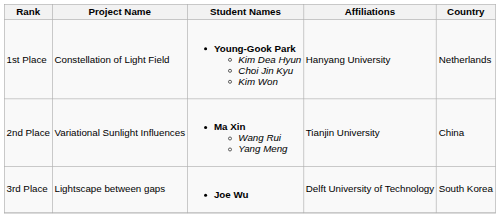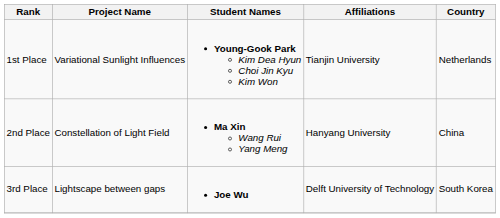 <table class="wikitable">
 <tr>
 <th>Rank</th>
 <th>Project Name</th>
 <th>Student Names</th>
 <th>Affiliations</th>
 <th>Country</th>
 </tr>
 <tr>
 <td>1st Place</td>
-<td>Constellation of Light Field</td>
+<td>Variational Sunlight Influences</td>
 <td><br><ul><li><strong>Young-Gook Park</strong><ul><li><em>Kim Dea Hyun</em></li><li><em>Choi Jin Kyu</em></li><li><em>Kim Won</em></li></ul></li></ul></td>
-<td>Hanyang University</td>
+<td>Tianjin University</td>
 <td>Netherlands</td>
 </tr>
 <tr>
 <td>2nd Place</td>
-<td>Variational Sunlight Influences</td>
+<td>Constellation of Light Field</td>
 <td><br><ul><li><strong>Ma Xin</strong><ul><li><em>Wang Rui</em></li><li><em>Yang Meng</em></li></ul></li></ul></td>
-<td>Tianjin University</td>
+<td>Hanyang University</td>
 <td>China</td>
 </tr>
 <tr>
 <td>3rd Place</td>
 <td>Lightscape between gaps</td>
 <td><br><ul><li><strong>Joe Wu</strong></li></ul></td>
 <td>Delft University of Technology</td>
 <td>South Korea</td>
 </tr>
 <tr>
 </tr>
 </table>
